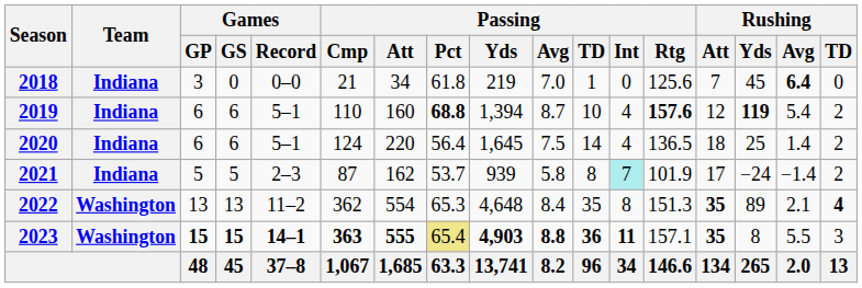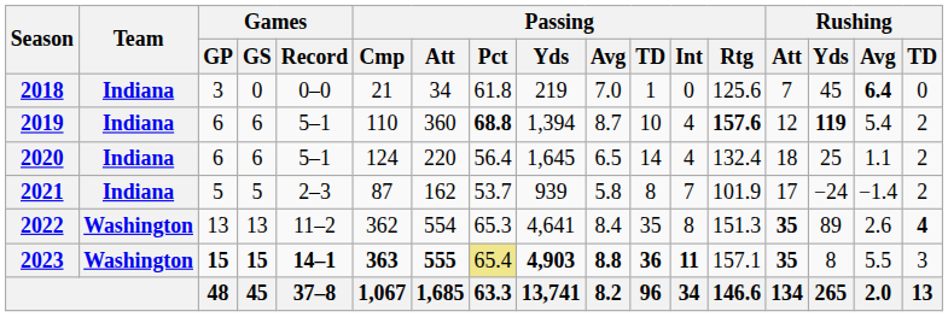 <table class="wikitable" style="text-align:center;">
 <tr>
 <th rowspan="2">Season</th>
 <th rowspan="2">Team</th>
 <th colspan="3">Games</th>
 <th colspan="8">Passing</th>
 <th colspan="5">Rushing</th>
 </tr>
 <tr>
 <th>GP</th>
 <th>GS</th>
 <th>Record</th>
 <th>Cmp</th>
 <th>Att</th>
 <th>Pct</th>
 <th>Yds</th>
 <th>Avg</th>
 <th>TD</th>
 <th>Int</th>
 <th>Rtg</th>
 <th>Att</th>
 <th>Yds</th>
 <th>Avg</th>
 <th>TD</th>
 </tr>
 <tr>
 <th><a href='#'>2018</a></th>
 <th><a href='#'>Indiana</a></th>
 <td>3</td>
 <td>0</td>
 <td>0–0</td>
 <td>21</td>
 <td>34</td>
 <td>61.8</td>
 <td>219</td>
 <td>7.0</td>
 <td>1</td>
 <td>0</td>
 <td>125.6</td>
 <td>7</td>
 <td>45</td>
 <td><strong>6.4</strong></td>
 <td>0</td>
 </tr>
 <tr>
 <th><a href='#'>2019</a></th>
 <th><a href='#'>Indiana</a></th>
 <td>6</td>
 <td>6</td>
 <td>5–1</td>
 <td>110</td>
-<td>160</td>
+<td>360</td>
 <td><strong>68.8</strong></td>
 <td>1,394</td>
 <td>8.7</td>
 <td>10</td>
 <td>4</td>
 <td><strong>157.6</strong></td>
 <td>12</td>
 <td><strong>119</strong></td>
 <td>5.4</td>
 <td>2</td>
 </tr>
 <tr>
 <th><a href='#'>2020</a></th>
 <th><a href='#'>Indiana</a></th>
 <td>6</td>
 <td>6</td>
 <td>5–1</td>
 <td>124</td>
 <td>220</td>
 <td>56.4</td>
 <td>1,645</td>
-<td>7.5</td>
+<td>6.5</td>
 <td>14</td>
 <td>4</td>
-<td>136.5</td>
+<td>132.4</td>
 <td>18</td>
 <td>25</td>
-<td>1.4</td>
+<td>1.1</td>
 <td>2</td>
 </tr>
 <tr>
 <th><a href='#'>2021</a></th>
 <th><a href='#'>Indiana</a></th>
 <td>5</td>
 <td>5</td>
 <td>2–3</td>
 <td>87</td>
 <td>162</td>
 <td>53.7</td>
 <td>939</td>
 <td>5.8</td>
 <td>8</td>
-<td style="background: paleturquoise;">7</td>
+<td>7</td>
 <td>101.9</td>
 <td>17</td>
 <td>−24</td>
 <td>−1.4</td>
 <td>2</td>
 </tr>
 <tr>
 <th><a href='#'>2022</a></th>
 <th><a href='#'>Washington</a></th>
 <td>13</td>
 <td>13</td>
 <td>11–2</td>
 <td>362</td>
 <td>554</td>
 <td>65.3</td>
-<td>4,648</td>
+<td>4,641</td>
 <td>8.4</td>
 <td>35</td>
 <td>8</td>
 <td>151.3</td>
 <td><strong>35</strong></td>
 <td>89</td>
-<td>2.1</td>
+<td>2.6</td>
 <td><strong>4</strong></td>
 </tr>
 <tr>
 <th><a href='#'>2023</a></th>
 <th><a href='#'>Washington</a></th>
 <td><strong>15</strong></td>
 <td><strong>15</strong></td>
 <td><strong>14–1</strong></td>
 <td><strong>363</strong></td>
 <td><strong>555</strong></td>
 <td style="background: khaki;">65.4</td>
 <td><strong>4,903</strong></td>
 <td><strong>8.8</strong></td>
 <td><strong>36</strong></td>
 <td><strong>11</strong></td>
 <td>157.1</td>
 <td><strong>35</strong></td>
 <td>8</td>
 <td>5.5</td>
 <td>3</td>
 </tr>
 <tr>
 <th colspan="2"></th>
 <th>48</th>
 <th>45</th>
 <th>37–8</th>
 <th>1,067</th>
 <th>1,685</th>
 <th>63.3</th>
 <th>13,741</th>
 <th>8.2</th>
 <th>96</th>
 <th>34</th>
 <th>146.6</th>
 <th>134</th>
 <th>265</th>
 <th>2.0</th>
 <th>13</th>
 </tr>
 </table>
